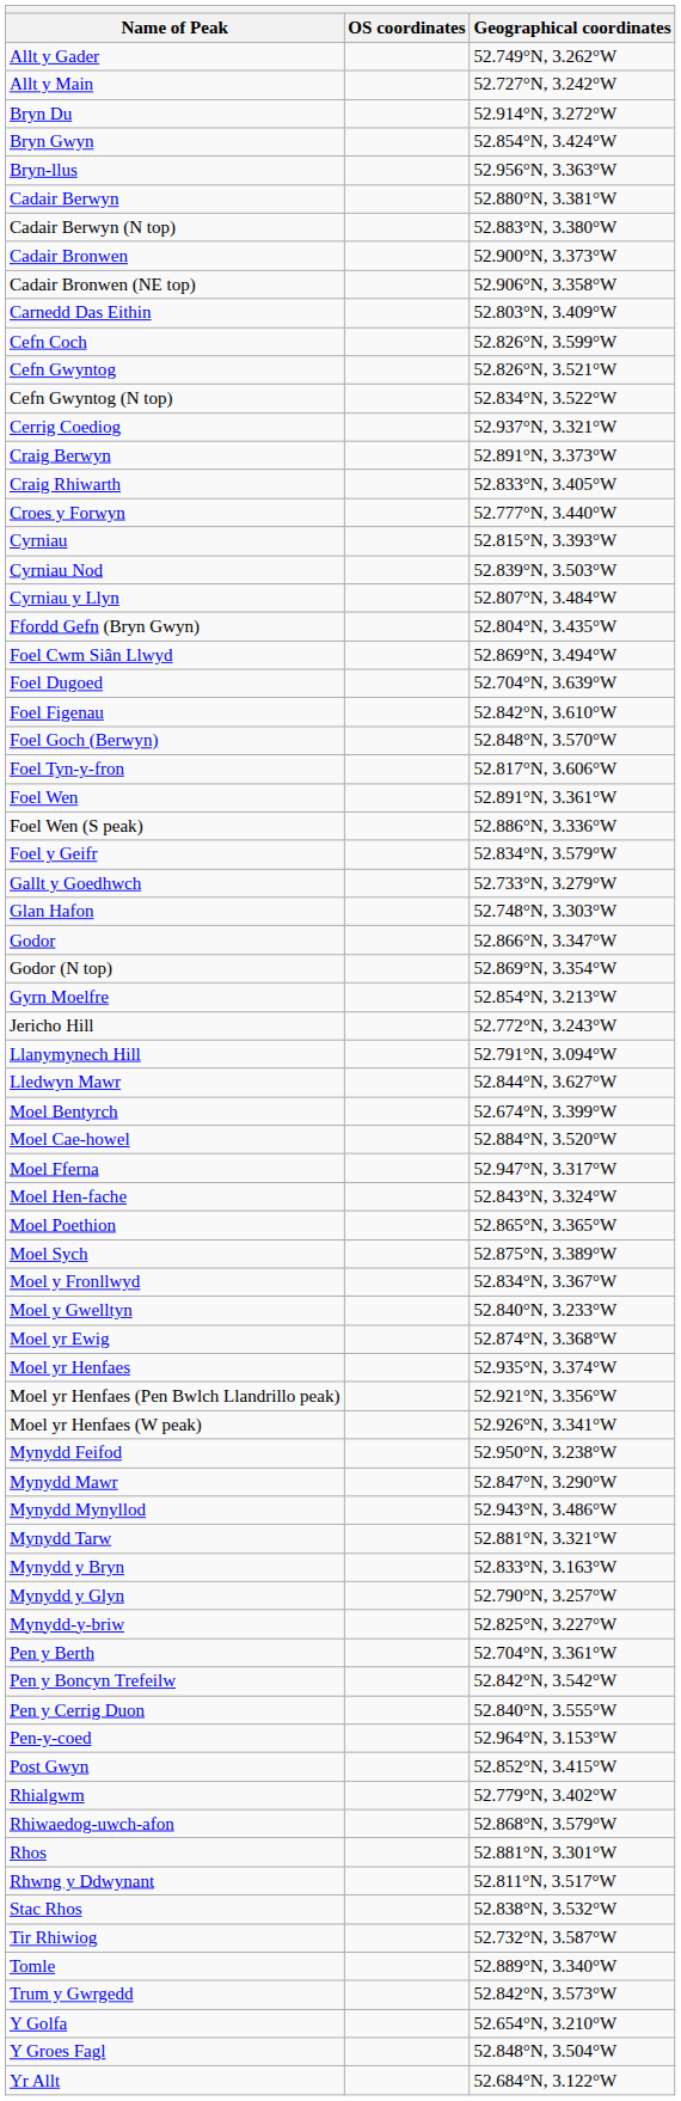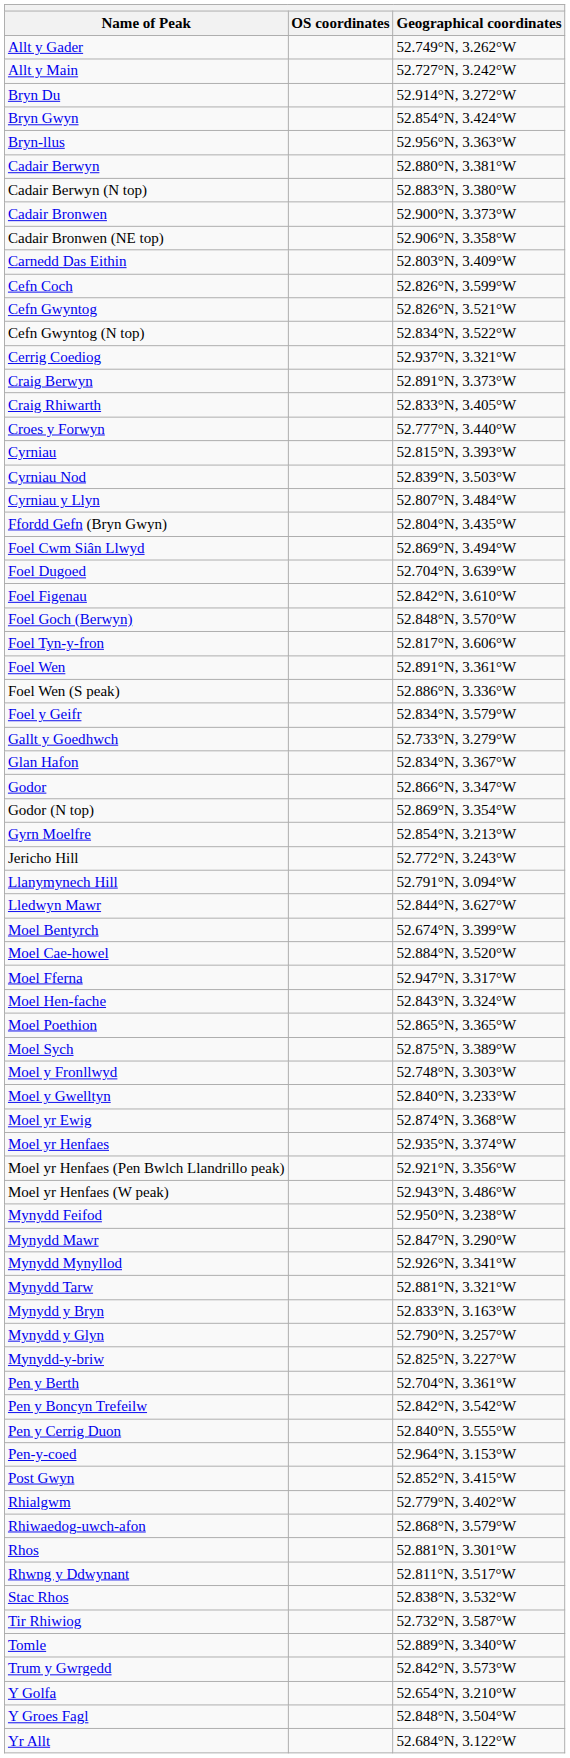 <table class="wikitable sortable">
 <tr>
 <th colspan="4"></th>
 </tr>
 <tr>
 <th>Name of Peak</th>
 <th>OS coordinates</th>
 <th>Geographical coordinates</th>
 </tr>
 <tr>
 <td><a href='#'>Allt y Gader</a></td>
 <td></td>
 <td>52.749°N, 3.262°W</td>
 </tr>
 <tr>
 <td><a href='#'>Allt y Main</a></td>
 <td></td>
 <td>52.727°N, 3.242°W</td>
 </tr>
 <tr>
 <td><a href='#'>Bryn Du</a></td>
 <td></td>
 <td>52.914°N, 3.272°W</td>
 </tr>
 <tr>
 <td><a href='#'>Bryn Gwyn</a></td>
 <td></td>
 <td>52.854°N, 3.424°W</td>
 </tr>
 <tr>
 <td><a href='#'>Bryn-llus</a></td>
 <td></td>
 <td>52.956°N, 3.363°W</td>
 </tr>
 <tr>
 <td><a href='#'>Cadair Berwyn</a></td>
 <td></td>
 <td>52.880°N, 3.381°W</td>
 </tr>
 <tr>
 <td>Cadair Berwyn (N top)</td>
 <td></td>
 <td>52.883°N, 3.380°W</td>
 </tr>
 <tr>
 <td><a href='#'>Cadair Bronwen</a></td>
 <td></td>
 <td>52.900°N, 3.373°W</td>
 </tr>
 <tr>
 <td>Cadair Bronwen (NE top)</td>
 <td></td>
 <td>52.906°N, 3.358°W</td>
 </tr>
 <tr>
 <td><a href='#'>Carnedd Das Eithin</a></td>
 <td></td>
 <td>52.803°N, 3.409°W</td>
 </tr>
 <tr>
 <td><a href='#'>Cefn Coch</a></td>
 <td></td>
 <td>52.826°N, 3.599°W</td>
 </tr>
 <tr>
 <td><a href='#'>Cefn Gwyntog</a></td>
 <td></td>
 <td>52.826°N, 3.521°W</td>
 </tr>
 <tr>
 <td>Cefn Gwyntog (N top)</td>
 <td></td>
 <td>52.834°N, 3.522°W</td>
 </tr>
 <tr>
 <td><a href='#'>Cerrig Coediog</a></td>
 <td></td>
 <td>52.937°N, 3.321°W</td>
 </tr>
 <tr>
 <td><a href='#'>Craig Berwyn</a></td>
 <td></td>
 <td>52.891°N, 3.373°W</td>
 </tr>
 <tr>
 <td><a href='#'>Craig Rhiwarth</a></td>
 <td></td>
 <td>52.833°N, 3.405°W</td>
 </tr>
 <tr>
 <td><a href='#'>Croes y Forwyn</a></td>
 <td></td>
 <td>52.777°N, 3.440°W</td>
 </tr>
 <tr>
 <td><a href='#'>Cyrniau</a></td>
 <td></td>
 <td>52.815°N, 3.393°W</td>
 </tr>
 <tr>
 <td><a href='#'>Cyrniau Nod</a></td>
 <td></td>
 <td>52.839°N, 3.503°W</td>
 </tr>
 <tr>
 <td><a href='#'>Cyrniau y Llyn</a></td>
 <td></td>
 <td>52.807°N, 3.484°W</td>
 </tr>
 <tr>
 <td><a href='#'>Ffordd Gefn</a> (Bryn Gwyn)</td>
 <td></td>
 <td>52.804°N, 3.435°W</td>
 </tr>
 <tr>
 <td><a href='#'>Foel Cwm Siân Llwyd</a></td>
 <td></td>
 <td>52.869°N, 3.494°W</td>
 </tr>
 <tr>
 <td><a href='#'>Foel Dugoed</a></td>
 <td></td>
 <td>52.704°N, 3.639°W</td>
 </tr>
 <tr>
 <td><a href='#'>Foel Figenau</a></td>
 <td></td>
 <td>52.842°N, 3.610°W</td>
 </tr>
 <tr>
 <td><a href='#'>Foel Goch (Berwyn)</a></td>
 <td></td>
 <td>52.848°N, 3.570°W</td>
 </tr>
 <tr>
 <td><a href='#'>Foel Tyn-y-fron</a></td>
 <td></td>
 <td>52.817°N, 3.606°W</td>
 </tr>
 <tr>
 <td><a href='#'>Foel Wen</a></td>
 <td></td>
 <td>52.891°N, 3.361°W</td>
 </tr>
 <tr>
 <td>Foel Wen (S peak)</td>
 <td></td>
 <td>52.886°N, 3.336°W</td>
 </tr>
 <tr>
 <td><a href='#'>Foel y Geifr</a></td>
 <td></td>
 <td>52.834°N, 3.579°W</td>
 </tr>
 <tr>
 <td><a href='#'>Gallt y Goedhwch</a></td>
 <td></td>
 <td>52.733°N, 3.279°W</td>
 </tr>
 <tr>
 <td><a href='#'>Glan Hafon</a></td>
 <td></td>
-<td>52.748°N, 3.303°W</td>
+<td>52.834°N, 3.367°W</td>
 </tr>
 <tr>
 <td><a href='#'>Godor</a></td>
 <td></td>
 <td>52.866°N, 3.347°W</td>
 </tr>
 <tr>
 <td>Godor (N top)</td>
 <td></td>
 <td>52.869°N, 3.354°W</td>
 </tr>
 <tr>
 <td><a href='#'>Gyrn Moelfre</a></td>
 <td></td>
 <td>52.854°N, 3.213°W</td>
 </tr>
 <tr>
 <td>Jericho Hill</td>
 <td></td>
 <td>52.772°N, 3.243°W</td>
 </tr>
 <tr>
 <td><a href='#'>Llanymynech Hill</a></td>
 <td></td>
 <td>52.791°N, 3.094°W</td>
 </tr>
 <tr>
 <td><a href='#'>Lledwyn Mawr</a></td>
 <td></td>
 <td>52.844°N, 3.627°W</td>
 </tr>
 <tr>
 <td><a href='#'>Moel Bentyrch</a></td>
 <td></td>
 <td>52.674°N, 3.399°W</td>
 </tr>
 <tr>
 <td><a href='#'>Moel Cae-howel</a></td>
 <td></td>
 <td>52.884°N, 3.520°W</td>
 </tr>
 <tr>
 <td><a href='#'>Moel Fferna</a></td>
 <td></td>
 <td>52.947°N, 3.317°W</td>
 </tr>
 <tr>
 <td><a href='#'>Moel Hen-fache</a></td>
 <td></td>
 <td>52.843°N, 3.324°W</td>
 </tr>
 <tr>
 <td><a href='#'>Moel Poethion</a></td>
 <td></td>
 <td>52.865°N, 3.365°W</td>
 </tr>
 <tr>
 <td><a href='#'>Moel Sych</a></td>
 <td></td>
 <td>52.875°N, 3.389°W</td>
 </tr>
 <tr>
 <td><a href='#'>Moel y Fronllwyd</a></td>
 <td></td>
-<td>52.834°N, 3.367°W</td>
+<td>52.748°N, 3.303°W</td>
 </tr>
 <tr>
 <td><a href='#'>Moel y Gwelltyn</a></td>
 <td></td>
 <td>52.840°N, 3.233°W</td>
 </tr>
 <tr>
 <td><a href='#'>Moel yr Ewig</a></td>
 <td></td>
 <td>52.874°N, 3.368°W</td>
 </tr>
 <tr>
 <td><a href='#'>Moel yr Henfaes</a></td>
 <td></td>
 <td>52.935°N, 3.374°W</td>
 </tr>
 <tr>
 <td>Moel yr Henfaes (Pen Bwlch Llandrillo peak)</td>
 <td></td>
 <td>52.921°N, 3.356°W</td>
 </tr>
 <tr>
 <td>Moel yr Henfaes (W peak)</td>
 <td></td>
-<td>52.926°N, 3.341°W</td>
+<td>52.943°N, 3.486°W</td>
 </tr>
 <tr>
 <td><a href='#'>Mynydd Feifod</a></td>
 <td></td>
 <td>52.950°N, 3.238°W</td>
 </tr>
 <tr>
 <td><a href='#'>Mynydd Mawr</a></td>
 <td></td>
 <td>52.847°N, 3.290°W</td>
 </tr>
 <tr>
 <td><a href='#'>Mynydd Mynyllod</a></td>
 <td></td>
-<td>52.943°N, 3.486°W</td>
+<td>52.926°N, 3.341°W</td>
 </tr>
 <tr>
 <td><a href='#'>Mynydd Tarw</a></td>
 <td></td>
 <td>52.881°N, 3.321°W</td>
 </tr>
 <tr>
 <td><a href='#'>Mynydd y Bryn</a></td>
 <td></td>
 <td>52.833°N, 3.163°W</td>
 </tr>
 <tr>
 <td><a href='#'>Mynydd y Glyn</a></td>
 <td></td>
 <td>52.790°N, 3.257°W</td>
 </tr>
 <tr>
 <td><a href='#'>Mynydd-y-briw</a></td>
 <td></td>
 <td>52.825°N, 3.227°W</td>
 </tr>
 <tr>
 <td><a href='#'>Pen y Berth</a></td>
 <td></td>
 <td>52.704°N, 3.361°W</td>
 </tr>
 <tr>
 <td><a href='#'>Pen y Boncyn Trefeilw</a></td>
 <td></td>
 <td>52.842°N, 3.542°W</td>
 </tr>
 <tr>
 <td><a href='#'>Pen y Cerrig Duon</a></td>
 <td></td>
 <td>52.840°N, 3.555°W</td>
 </tr>
 <tr>
 <td><a href='#'>Pen-y-coed</a></td>
 <td></td>
 <td>52.964°N, 3.153°W</td>
 </tr>
 <tr>
 <td><a href='#'>Post Gwyn</a></td>
 <td></td>
 <td>52.852°N, 3.415°W</td>
 </tr>
 <tr>
 <td><a href='#'>Rhialgwm</a></td>
 <td></td>
 <td>52.779°N, 3.402°W</td>
 </tr>
 <tr>
 <td><a href='#'>Rhiwaedog-uwch-afon</a></td>
 <td></td>
 <td>52.868°N, 3.579°W</td>
 </tr>
 <tr>
 <td><a href='#'>Rhos</a></td>
 <td></td>
 <td>52.881°N, 3.301°W</td>
 </tr>
 <tr>
 <td><a href='#'>Rhwng y Ddwynant</a></td>
 <td></td>
 <td>52.811°N, 3.517°W</td>
 </tr>
 <tr>
 <td><a href='#'>Stac Rhos</a></td>
 <td></td>
 <td>52.838°N, 3.532°W</td>
 </tr>
 <tr>
 <td><a href='#'>Tir Rhiwiog</a></td>
 <td></td>
 <td>52.732°N, 3.587°W</td>
 </tr>
 <tr>
 <td><a href='#'>Tomle</a></td>
 <td></td>
 <td>52.889°N, 3.340°W</td>
 </tr>
 <tr>
 <td><a href='#'>Trum y Gwrgedd</a></td>
 <td></td>
 <td>52.842°N, 3.573°W</td>
 </tr>
 <tr>
 <td><a href='#'>Y Golfa</a></td>
 <td></td>
 <td>52.654°N, 3.210°W</td>
 </tr>
 <tr>
 <td><a href='#'>Y Groes Fagl</a></td>
 <td></td>
 <td>52.848°N, 3.504°W</td>
 </tr>
 <tr>
 <td><a href='#'>Yr Allt</a></td>
 <td></td>
 <td>52.684°N, 3.122°W</td>
 </tr>
 </table>
